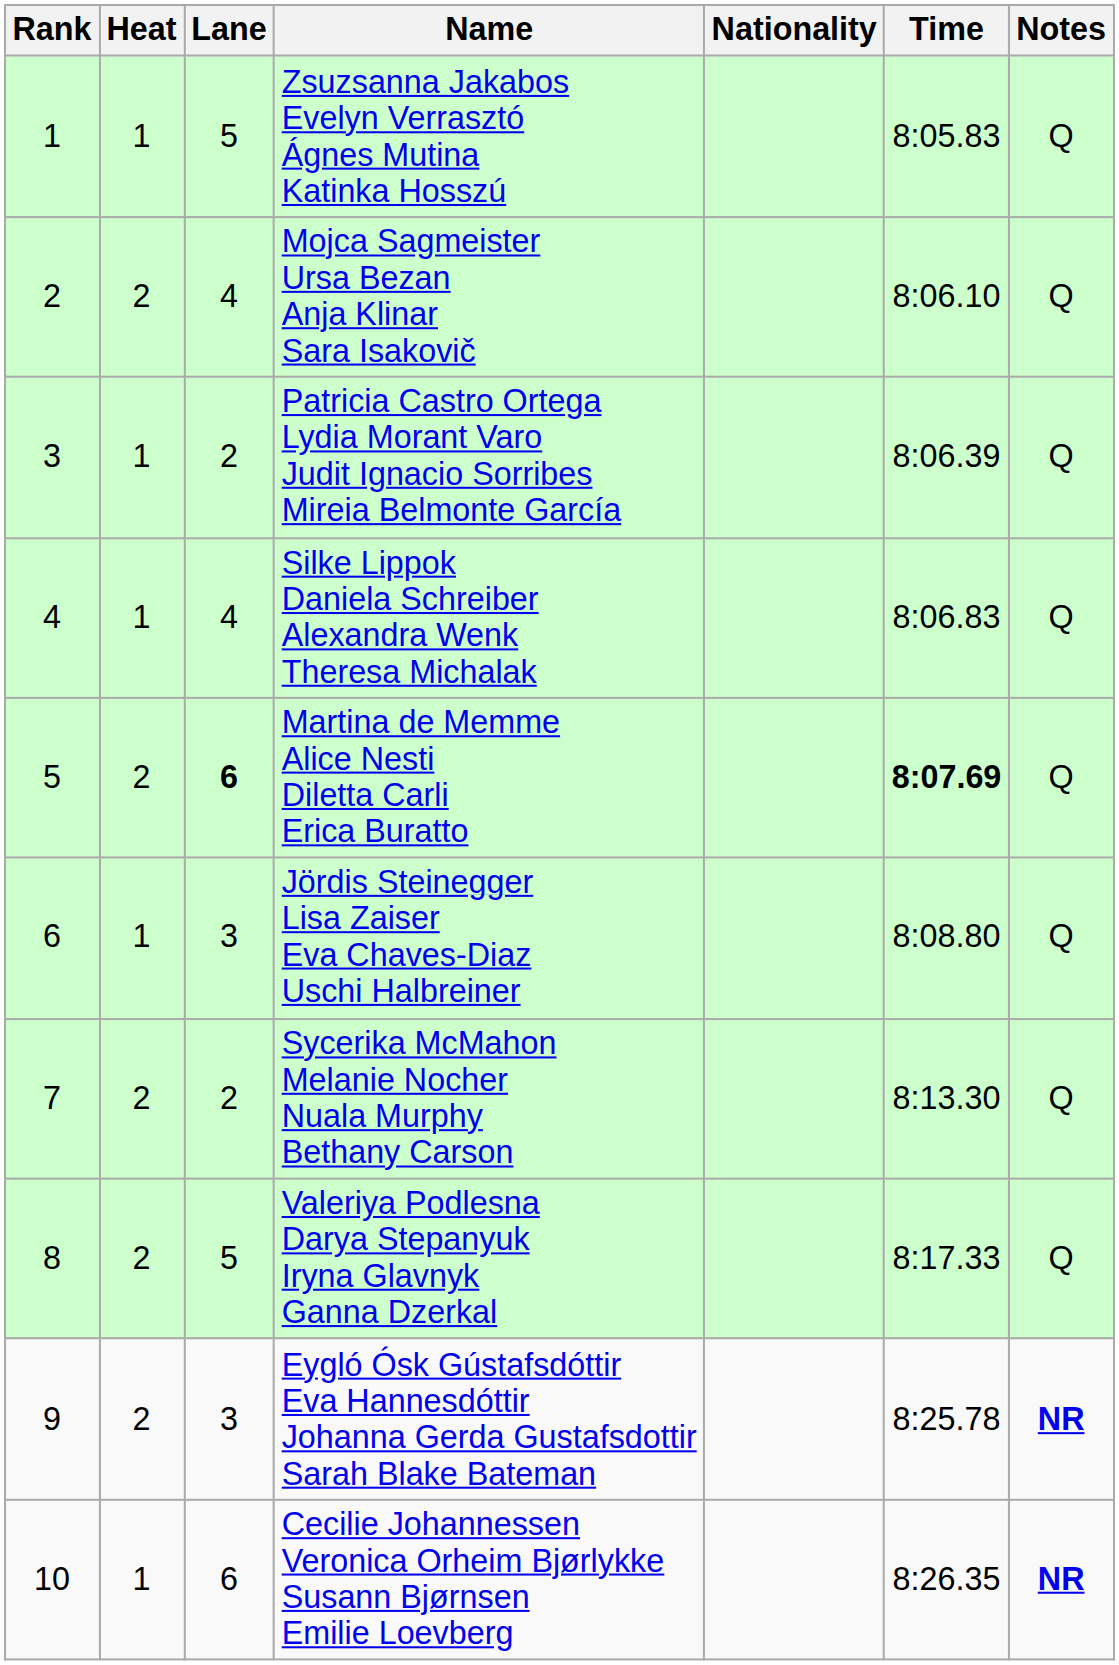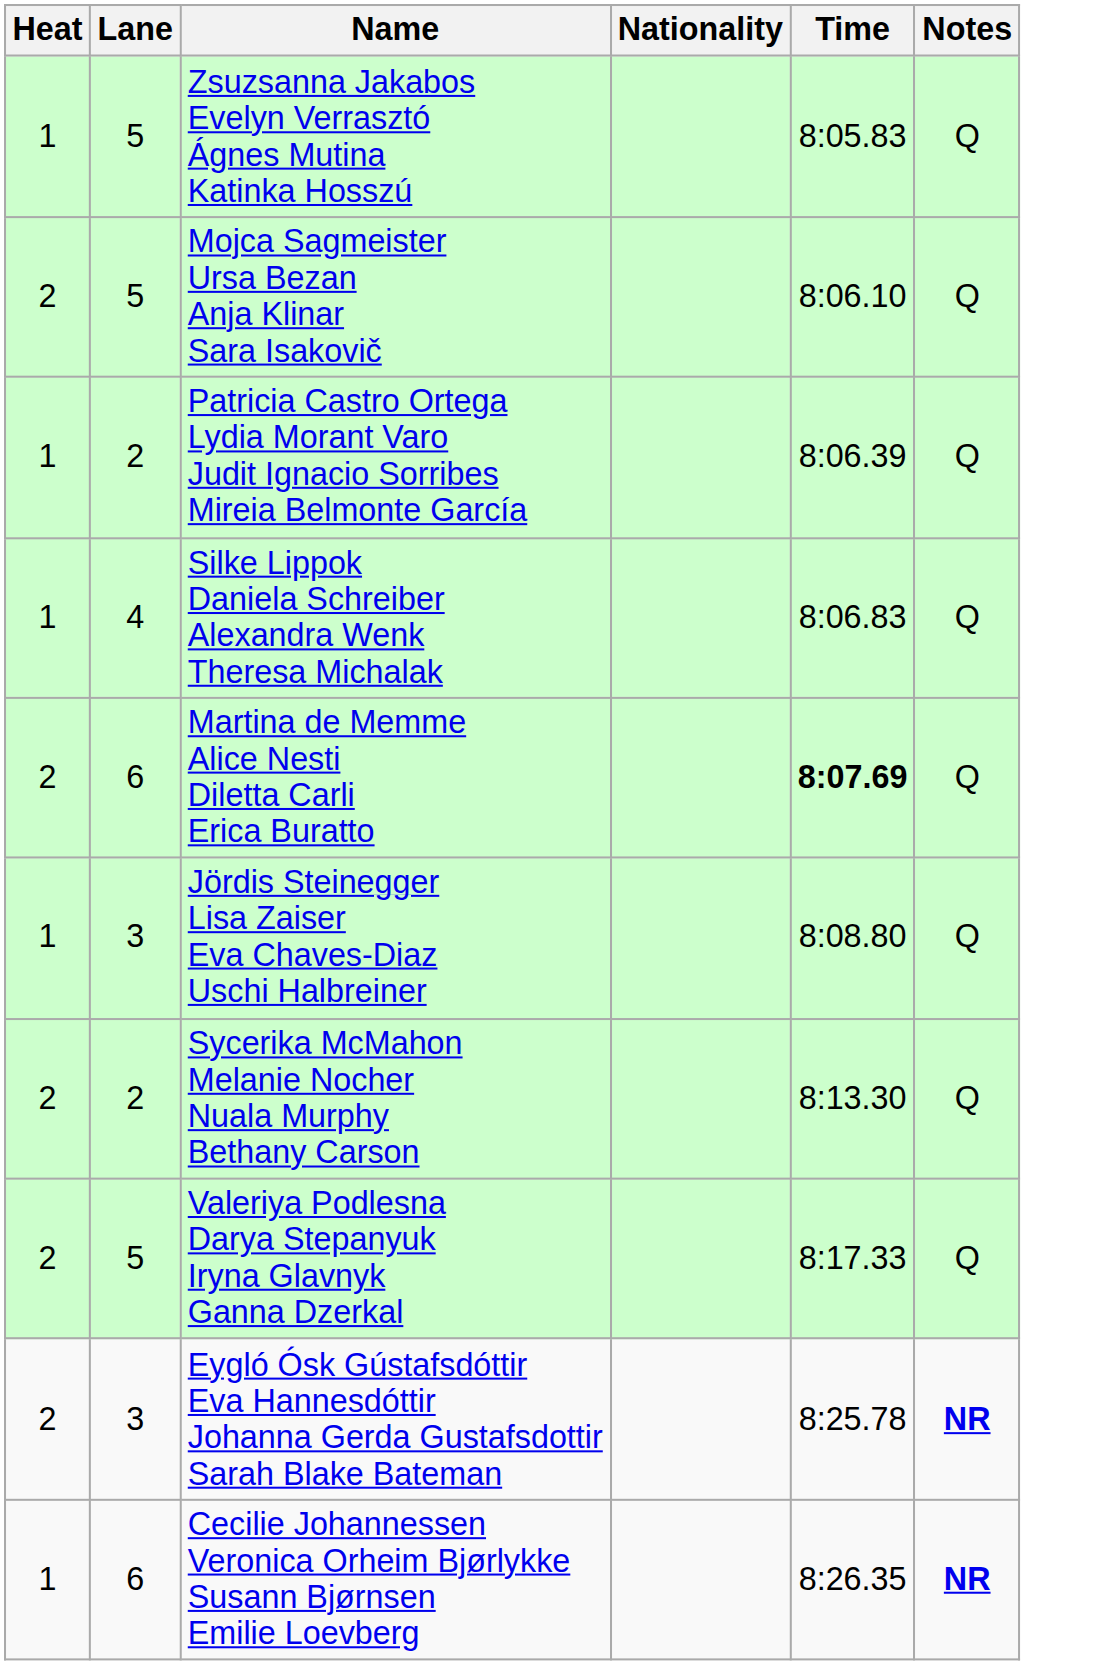 <table class="wikitable sortable" style="text-align:center">
 <tr>
-<th>Rank</th>
 <th>Heat</th>
 <th>Lane</th>
 <th>Name</th>
 <th>Nationality</th>
 <th>Time</th>
 <th>Notes</th>
 </tr>
 <tr bgcolor=ccffcc>
 <td>1</td>
-<td>1</td>
 <td>5</td>
 <td align=left><a href='#'>Zsuzsanna Jakabos</a><br><a href='#'>Evelyn Verrasztó</a><br><a href='#'>Ágnes Mutina</a><br><a href='#'>Katinka Hosszú</a></td>
 <td align=left></td>
 <td>8:05.83</td>
 <td>Q</td>
 </tr>
 <tr bgcolor=ccffcc>
 <td>2</td>
-<td>2</td>
-<td>4</td>
+<td>5</td>
 <td align=left><a href='#'>Mojca Sagmeister</a><br><a href='#'>Ursa Bezan</a><br><a href='#'>Anja Klinar</a><br><a href='#'>Sara Isakovič</a></td>
 <td align=left></td>
 <td>8:06.10</td>
 <td>Q</td>
 </tr>
 <tr bgcolor=ccffcc>
-<td>3</td>
 <td>1</td>
 <td>2</td>
 <td align=left><a href='#'>Patricia Castro Ortega</a><br><a href='#'>Lydia Morant Varo</a><br><a href='#'>Judit Ignacio Sorribes</a><br><a href='#'>Mireia Belmonte García</a></td>
 <td align=left></td>
 <td>8:06.39</td>
 <td>Q</td>
 </tr>
 <tr bgcolor=ccffcc>
-<td>4</td>
 <td>1</td>
 <td>4</td>
 <td align=left><a href='#'>Silke Lippok</a><br><a href='#'>Daniela Schreiber</a><br><a href='#'>Alexandra Wenk</a><br><a href='#'>Theresa Michalak</a></td>
 <td align=left></td>
 <td>8:06.83</td>
 <td>Q</td>
 </tr>
 <tr bgcolor=ccffcc>
-<td>5</td>
 <td>2</td>
-<td><strong>6</strong></td>
+<td>6</td>
 <td align=left><a href='#'>Martina de Memme</a><br><a href='#'>Alice Nesti</a><br><a href='#'>Diletta Carli</a><br><a href='#'>Erica Buratto</a></td>
 <td align=left></td>
 <td><strong>8:07.69</strong></td>
 <td>Q</td>
 </tr>
 <tr bgcolor=ccffcc>
-<td>6</td>
 <td>1</td>
 <td>3</td>
 <td align=left><a href='#'>Jördis Steinegger</a><br><a href='#'>Lisa Zaiser</a><br><a href='#'>Eva Chaves-Diaz</a><br><a href='#'>Uschi Halbreiner</a></td>
 <td align=left></td>
 <td>8:08.80</td>
 <td>Q</td>
 </tr>
 <tr bgcolor=ccffcc>
-<td>7</td>
 <td>2</td>
 <td>2</td>
 <td align=left><a href='#'>Sycerika McMahon</a><br><a href='#'>Melanie Nocher</a><br><a href='#'>Nuala Murphy</a><br><a href='#'>Bethany Carson</a></td>
 <td align=left></td>
 <td>8:13.30</td>
 <td>Q</td>
 </tr>
 <tr bgcolor=ccffcc>
-<td>8</td>
 <td>2</td>
 <td>5</td>
 <td align=left><a href='#'>Valeriya Podlesna</a><br><a href='#'>Darya Stepanyuk</a><br><a href='#'>Iryna Glavnyk</a><br><a href='#'>Ganna Dzerkal</a></td>
 <td align=left></td>
 <td>8:17.33</td>
 <td>Q</td>
 </tr>
 <tr>
-<td>9</td>
 <td>2</td>
 <td>3</td>
 <td align=left><a href='#'>Eygló Ósk Gústafsdóttir</a><br><a href='#'>Eva Hannesdóttir</a><br><a href='#'>Johanna Gerda Gustafsdottir</a><br><a href='#'>Sarah Blake Bateman</a></td>
 <td align=left></td>
 <td>8:25.78</td>
 <td><strong><a href='#'>NR</a></strong></td>
 </tr>
 <tr>
-<td>10</td>
 <td>1</td>
 <td>6</td>
 <td align=left><a href='#'>Cecilie Johannessen</a><br><a href='#'>Veronica Orheim Bjørlykke</a><br><a href='#'>Susann Bjørnsen</a><br><a href='#'>Emilie Loevberg</a></td>
 <td align=left></td>
 <td>8:26.35</td>
 <td><strong><a href='#'>NR</a></strong></td>
 </tr>
 </table>
